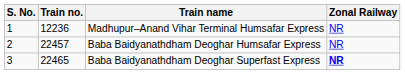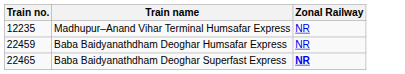 <table class="wikitable sortable">
 <tr>
-<th align="center">S. No.</th>
 <th>Train no.</th>
 <th>Train name</th>
 <th>Zonal Railway</th>
 </tr>
 <tr>
-<td>1</td>
-<td>12236</td>
+<td>12235</td>
 <td>Madhupur–Anand Vihar Terminal Humsafar Express</td>
 <td><a href='#'>NR</a></td>
 </tr>
 <tr>
-<td>2</td>
-<td>22457</td>
+<td>22459</td>
 <td>Baba Baidyanathdham Deoghar Humsafar Express</td>
 <td><a href='#'>NR</a></td>
 </tr>
 <tr>
-<td>3</td>
 <td>22465</td>
 <td>Baba Baidyanathdham Deoghar Superfast Express</td>
 <td><strong><a href='#'>NR</a></strong></td>
 </tr>
 </table>
